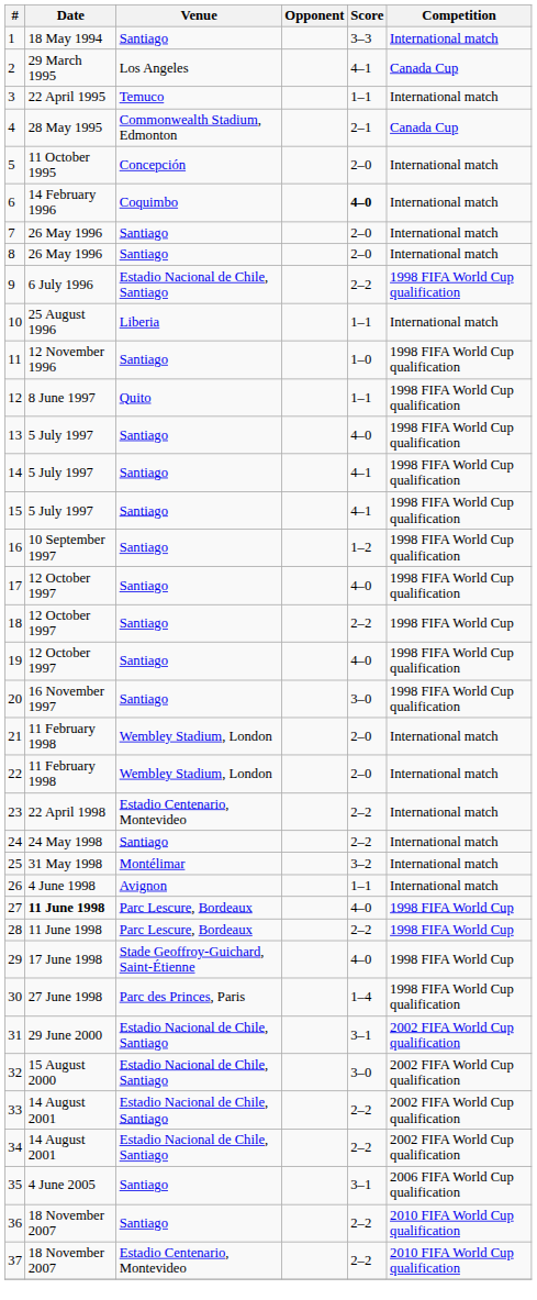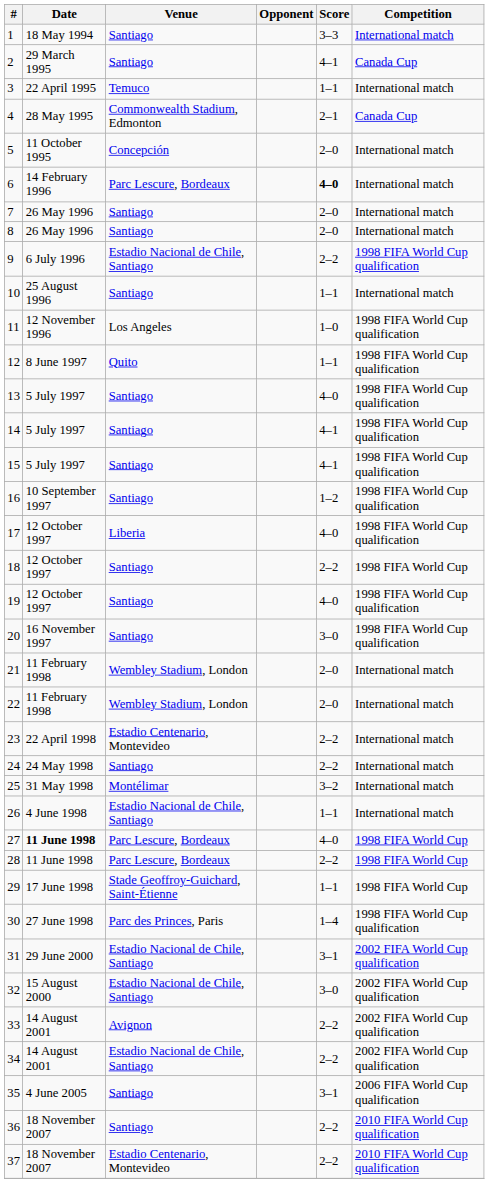 <table class="wikitable sortable" style=>
 <tr>
 <th>#</th>
 <th>Date</th>
 <th>Venue</th>
 <th>Opponent</th>
 <th>Score</th>
 <th>Competition</th>
 </tr>
 <tr>
 <td>1</td>
 <td>18 May 1994</td>
 <td><a href='#'>Santiago</a></td>
 <td></td>
 <td>3–3</td>
 <td><a href='#'>International match</a></td>
 </tr>
 <tr>
 <td>2</td>
 <td>29 March 1995</td>
-<td>Los Angeles</td>
+<td><a href='#'>Santiago</a></td>
 <td></td>
 <td>4–1</td>
 <td><a href='#'>Canada Cup</a></td>
 </tr>
 <tr>
 <td>3</td>
 <td>22 April 1995</td>
 <td><a href='#'>Temuco</a></td>
 <td></td>
 <td>1–1</td>
 <td>International match</td>
 </tr>
 <tr>
 <td>4</td>
 <td>28 May 1995</td>
 <td><a href='#'>Commonwealth Stadium</a>, Edmonton</td>
 <td></td>
 <td>2–1</td>
 <td><a href='#'>Canada Cup</a></td>
 </tr>
 <tr>
 <td>5</td>
 <td>11 October 1995</td>
 <td><a href='#'>Concepción</a></td>
 <td></td>
 <td>2–0</td>
 <td>International match</td>
 </tr>
 <tr>
 <td>6</td>
 <td>14 February 1996</td>
-<td><a href='#'>Coquimbo</a></td>
+<td><a href='#'>Parc Lescure</a>, <a href='#'>Bordeaux</a></td>
 <td></td>
 <td><strong>4–0</strong></td>
 <td>International match</td>
 </tr>
 <tr>
 <td>7</td>
 <td>26 May 1996</td>
 <td><a href='#'>Santiago</a></td>
 <td></td>
 <td>2–0</td>
 <td>International match</td>
 </tr>
 <tr>
 <td>8</td>
 <td>26 May 1996</td>
 <td><a href='#'>Santiago</a></td>
 <td></td>
 <td>2–0</td>
 <td>International match</td>
 </tr>
 <tr>
 <td>9</td>
 <td>6 July 1996</td>
 <td><a href='#'>Estadio Nacional de Chile</a>, <a href='#'>Santiago</a></td>
 <td></td>
 <td>2–2</td>
 <td><a href='#'>1998 FIFA World Cup qualification</a></td>
 </tr>
 <tr>
 <td>10</td>
 <td>25 August 1996</td>
-<td><a href='#'>Liberia</a></td>
+<td><a href='#'>Santiago</a></td>
 <td></td>
 <td>1–1</td>
 <td>International match</td>
 </tr>
 <tr>
 <td>11</td>
 <td>12 November 1996</td>
-<td><a href='#'>Santiago</a></td>
+<td>Los Angeles</td>
 <td></td>
 <td>1–0</td>
 <td>1998 FIFA World Cup qualification</td>
 </tr>
 <tr>
 <td>12</td>
 <td>8 June 1997</td>
 <td><a href='#'>Quito</a></td>
 <td></td>
 <td>1–1</td>
 <td>1998 FIFA World Cup qualification</td>
 </tr>
 <tr>
 <td>13</td>
 <td>5 July 1997</td>
 <td><a href='#'>Santiago</a></td>
 <td></td>
 <td>4–0</td>
 <td>1998 FIFA World Cup qualification</td>
 </tr>
 <tr>
 <td>14</td>
 <td>5 July 1997</td>
 <td><a href='#'>Santiago</a></td>
 <td></td>
 <td>4–1</td>
 <td>1998 FIFA World Cup qualification</td>
 </tr>
 <tr>
 <td>15</td>
 <td>5 July 1997</td>
 <td><a href='#'>Santiago</a></td>
 <td></td>
 <td>4–1</td>
 <td>1998 FIFA World Cup qualification</td>
 </tr>
 <tr>
 <td>16</td>
 <td>10 September 1997</td>
 <td><a href='#'>Santiago</a></td>
 <td></td>
 <td>1–2</td>
 <td>1998 FIFA World Cup qualification</td>
 </tr>
 <tr>
 <td>17</td>
 <td>12 October 1997</td>
-<td><a href='#'>Santiago</a></td>
+<td><a href='#'>Liberia</a></td>
 <td></td>
 <td>4–0</td>
 <td>1998 FIFA World Cup qualification</td>
 </tr>
 <tr>
 <td>18</td>
 <td>12 October 1997</td>
 <td><a href='#'>Santiago</a></td>
 <td></td>
 <td>2–2</td>
 <td>1998 FIFA World Cup</td>
 </tr>
 <tr>
 <td>19</td>
 <td>12 October 1997</td>
 <td><a href='#'>Santiago</a></td>
 <td></td>
 <td>4–0</td>
 <td>1998 FIFA World Cup qualification</td>
 </tr>
 <tr>
 <td>20</td>
 <td>16 November 1997</td>
 <td><a href='#'>Santiago</a></td>
 <td></td>
 <td>3–0</td>
 <td>1998 FIFA World Cup qualification</td>
 </tr>
 <tr>
 <td>21</td>
 <td>11 February 1998</td>
 <td><a href='#'>Wembley Stadium</a>, London</td>
 <td></td>
 <td>2–0</td>
 <td>International match</td>
 </tr>
 <tr>
 <td>22</td>
 <td>11 February 1998</td>
 <td><a href='#'>Wembley Stadium</a>, London</td>
 <td></td>
 <td>2–0</td>
 <td>International match</td>
 </tr>
 <tr>
 <td>23</td>
 <td>22 April 1998</td>
 <td><a href='#'>Estadio Centenario</a>, Montevideo</td>
 <td></td>
 <td>2–2</td>
 <td>International match</td>
 </tr>
 <tr>
 <td>24</td>
 <td>24 May 1998</td>
 <td><a href='#'>Santiago</a></td>
 <td></td>
 <td>2–2</td>
 <td>International match</td>
 </tr>
 <tr>
 <td>25</td>
 <td>31 May 1998</td>
 <td><a href='#'>Montélimar</a></td>
 <td></td>
 <td>3–2</td>
 <td>International match</td>
 </tr>
 <tr>
 <td>26</td>
 <td>4 June 1998</td>
-<td><a href='#'>Avignon</a></td>
+<td><a href='#'>Estadio Nacional de Chile</a>, <a href='#'>Santiago</a></td>
 <td></td>
 <td>1–1</td>
 <td>International match</td>
 </tr>
 <tr>
 <td>27</td>
 <td><strong>11 June 1998</strong></td>
 <td><a href='#'>Parc Lescure</a>, <a href='#'>Bordeaux</a></td>
 <td></td>
 <td>4–0</td>
 <td><a href='#'>1998 FIFA World Cup</a></td>
 </tr>
 <tr>
 <td>28</td>
 <td>11 June 1998</td>
 <td><a href='#'>Parc Lescure</a>, <a href='#'>Bordeaux</a></td>
 <td></td>
 <td>2–2</td>
 <td><a href='#'>1998 FIFA World Cup</a></td>
 </tr>
 <tr>
 <td>29</td>
 <td>17 June 1998</td>
 <td><a href='#'>Stade Geoffroy-Guichard</a>, <a href='#'>Saint-Étienne</a></td>
 <td></td>
-<td>4–0</td>
+<td>1–1</td>
 <td>1998 FIFA World Cup</td>
 </tr>
 <tr>
 <td>30</td>
 <td>27 June 1998</td>
 <td><a href='#'>Parc des Princes</a>, Paris</td>
 <td></td>
 <td>1–4</td>
 <td>1998 FIFA World Cup qualification</td>
 </tr>
 <tr>
 <td>31</td>
 <td>29 June 2000</td>
 <td><a href='#'>Estadio Nacional de Chile</a>, <a href='#'>Santiago</a></td>
 <td></td>
 <td>3–1</td>
 <td><a href='#'>2002 FIFA World Cup qualification</a></td>
 </tr>
 <tr>
 <td>32</td>
 <td>15 August 2000</td>
 <td><a href='#'>Estadio Nacional de Chile</a>, <a href='#'>Santiago</a></td>
 <td></td>
 <td>3–0</td>
 <td>2002 FIFA World Cup qualification</td>
 </tr>
 <tr>
 <td>33</td>
 <td>14 August 2001</td>
-<td><a href='#'>Estadio Nacional de Chile</a>, <a href='#'>Santiago</a></td>
+<td><a href='#'>Avignon</a></td>
 <td></td>
 <td>2–2</td>
 <td>2002 FIFA World Cup qualification</td>
 </tr>
 <tr>
 <td>34</td>
 <td>14 August 2001</td>
 <td><a href='#'>Estadio Nacional de Chile</a>, <a href='#'>Santiago</a></td>
 <td></td>
 <td>2–2</td>
 <td>2002 FIFA World Cup qualification</td>
 </tr>
 <tr>
 <td>35</td>
 <td>4 June 2005</td>
 <td><a href='#'>Santiago</a></td>
 <td></td>
 <td>3–1</td>
 <td 2006 FIFA World Cup qualification (CONMEBOL)>2006 FIFA World Cup qualification</td>
 </tr>
 <tr>
 <td>36</td>
 <td>18 November 2007</td>
 <td><a href='#'>Santiago</a></td>
 <td></td>
 <td>2–2</td>
 <td><a href='#'>2010 FIFA World Cup qualification</a></td>
 </tr>
 <tr>
 <td>37</td>
 <td>18 November 2007</td>
 <td><a href='#'>Estadio Centenario</a>, Montevideo</td>
 <td></td>
 <td>2–2</td>
 <td><a href='#'>2010 FIFA World Cup qualification</a></td>
 </tr>
 <tr>
 </tr>
 </table>
